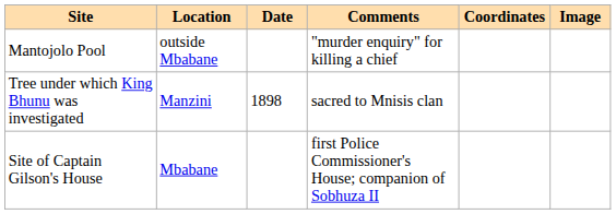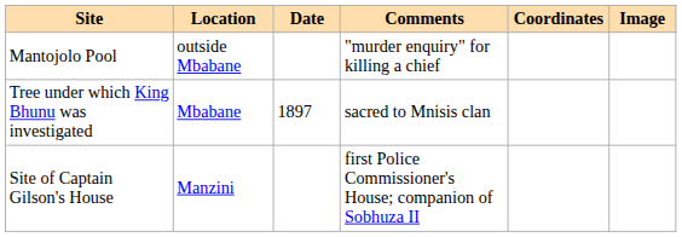 <table class="wikitable sortable"  style="width:100%; background:#fff;">
 <tr>
 <th width="25%" align="left" style="background:#ffdead;">Site</th>
 <th width="15%" align="left" style="background:#ffdead;">Location</th>
 <th width="10%" align="left" style="background:#ffdead;">Date</th>
 <th width="25%" align="left" style="background:#ffdead;">Comments</th>
 <th width="15%" align="left" style="background:#ffdead;">Coordinates</th>
 <th width="10%" align="left" style="background:#ffdead;" class="unsortable">Image</th>
 </tr>
 <tr>
 <td>Mantojolo Pool</td>
 <td>outside <a href='#'>Mbabane</a></td>
 <td></td>
 <td>"murder enquiry" for killing a chief</td>
 <td></td>
 <td></td>
 </tr>
 <tr>
 <td>Tree under which <a href='#'>King Bhunu</a> was investigated</td>
-<td><a href='#'>Manzini</a></td>
-<td>1898</td>
+<td><a href='#'>Mbabane</a></td>
+<td>1897</td>
 <td>sacred to Mnisis clan</td>
 <td></td>
 <td></td>
 </tr>
 <tr>
 <td>Site of Captain Gilson's House</td>
-<td><a href='#'>Mbabane</a></td>
+<td><a href='#'>Manzini</a></td>
 <td></td>
 <td>first Police Commissioner's House; companion of <a href='#'>Sobhuza II</a></td>
 <td></td>
 <td></td>
 </tr>
 </table>
